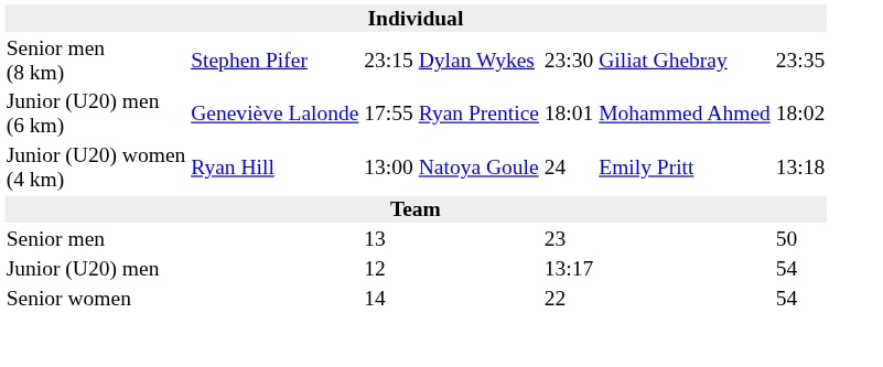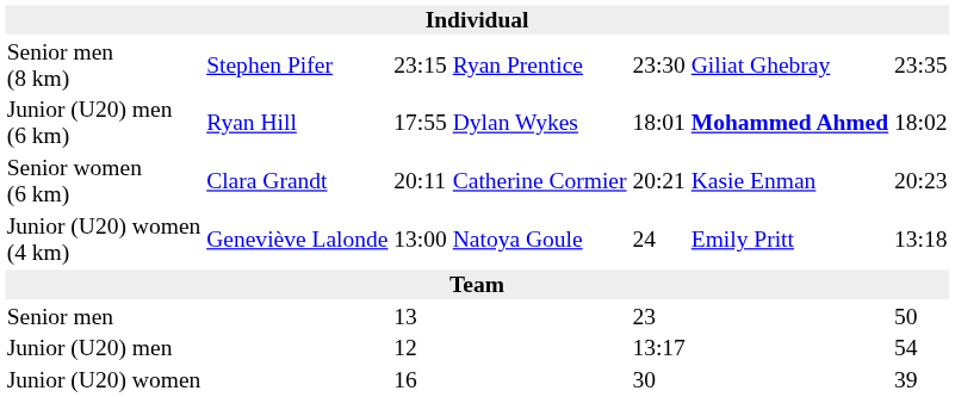 <table>
 <tr>
 <td colspan=7 bgcolor=#eeeeee style=text-align:center;><strong>Individual</strong></td>
 </tr>
 <tr>
 <td>Senior men<br>(8 km)</td>
 <td><a href='#'>Stephen Pifer</a><br></td>
 <td>23:15</td>
-<td><a href='#'>Dylan Wykes</a><br></td>
+<td><a href='#'>Ryan Prentice</a><br></td>
 <td>23:30</td>
 <td><a href='#'>Giliat Ghebray</a><br></td>
 <td>23:35</td>
 </tr>
 <tr>
 <td>Junior (U20) men<br>(6 km)</td>
-<td><a href='#'>Geneviève Lalonde</a><br></td>
+<td><a href='#'>Ryan Hill</a><br></td>
 <td>17:55</td>
-<td><a href='#'>Ryan Prentice</a><br></td>
+<td><a href='#'>Dylan Wykes</a><br></td>
 <td>18:01</td>
-<td><a href='#'>Mohammed Ahmed</a><br></td>
+<td><strong><a href='#'>Mohammed Ahmed</a><br></strong></td>
 <td>18:02</td>
 </tr>
 <tr>
+<td>Senior women<br>(6 km)</td>
+<td><a href='#'>Clara Grandt</a><br></td>
+<td>20:11</td>
+<td><a href='#'>Catherine Cormier</a><br></td>
+<td>20:21</td>
+<td><a href='#'>Kasie Enman</a><br></td>
+<td>20:23</td>
+</tr>
+<tr>
 <td>Junior (U20) women<br>(4 km)</td>
-<td><a href='#'>Ryan Hill</a><br></td>
+<td><a href='#'>Geneviève Lalonde</a><br></td>
 <td>13:00</td>
 <td><a href='#'>Natoya Goule</a><br></td>
 <td>24</td>
 <td><a href='#'>Emily Pritt</a><br></td>
 <td>13:18</td>
 </tr>
 <tr>
 <td colspan=7 bgcolor=#eeeeee style=text-align:center;><strong>Team</strong></td>
 </tr>
 <tr>
 <td>Senior men</td>
 <td></td>
 <td>13</td>
 <td></td>
 <td>23</td>
 <td></td>
 <td>50</td>
 </tr>
 <tr>
 <td>Junior (U20) men</td>
 <td></td>
 <td>12</td>
 <td></td>
 <td>13:17</td>
 <td></td>
 <td>54</td>
 </tr>
 <tr>
-<td>Senior women</td>
+<td>Junior (U20) women</td>
 <td></td>
-<td>14</td>
+<td>16</td>
 <td></td>
-<td>22</td>
+<td>30</td>
 <td></td>
-<td>54</td>
+<td>39</td>
 </tr>
 </table>
